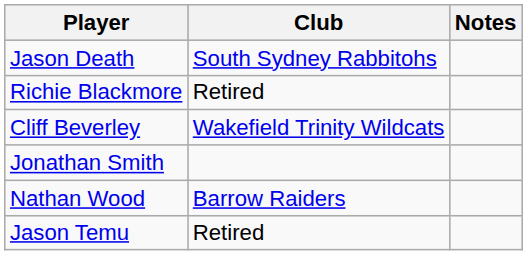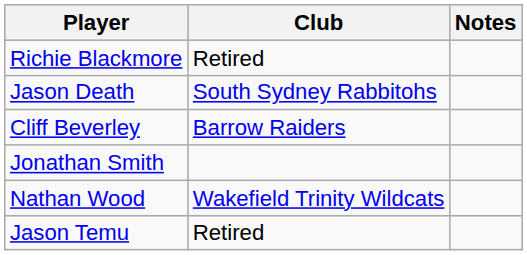 <table class="wikitable" style="font-size:90%">
 <tr bgcolor="#efefef">
 <th>Player</th>
 <th>Club</th>
 <th>Notes</th>
 </tr>
 <tr>
+<td><a href='#'>Richie Blackmore</a></td>
+<td>Retired</td>
+<td></td>
+</tr>
+<tr>
 <td><a href='#'>Jason Death</a></td>
 <td><a href='#'>South Sydney Rabbitohs</a></td>
 <td></td>
 </tr>
 <tr>
-<td><a href='#'>Richie Blackmore</a></td>
-<td>Retired</td>
-<td></td>
-</tr>
-<tr>
 <td><a href='#'>Cliff Beverley</a></td>
-<td><a href='#'>Wakefield Trinity Wildcats</a></td>
+<td><a href='#'>Barrow Raiders</a></td>
 <td></td>
 </tr>
 <tr>
 <td><a href='#'>Jonathan Smith</a></td>
 <td></td>
 </tr>
 <tr>
 <td><a href='#'>Nathan Wood</a></td>
-<td><a href='#'>Barrow Raiders</a></td>
+<td><a href='#'>Wakefield Trinity Wildcats</a></td>
 <td></td>
 </tr>
 <tr>
 <td><a href='#'>Jason Temu</a></td>
 <td>Retired</td>
 <td></td>
 </tr>
 </table>
